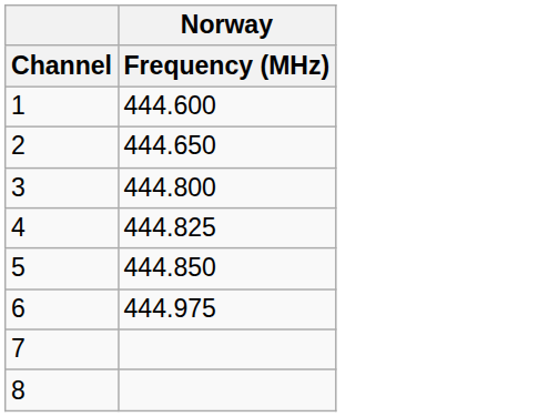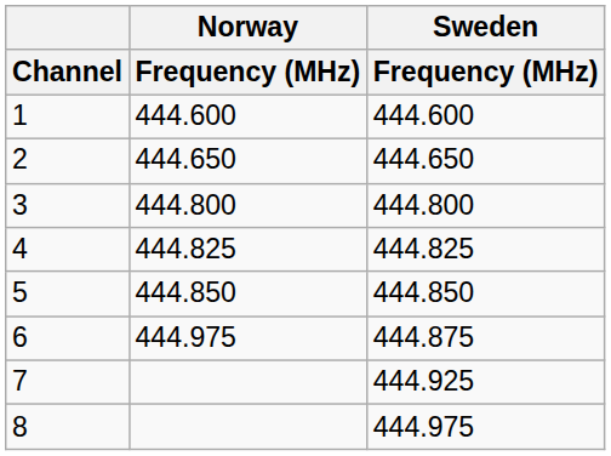 <table class="wikitable">
 <tr>
 <th></th>
 <th>Norway</th>
+<th>Sweden</th>
 </tr>
 <tr>
 <th>Channel</th>
+<th>Frequency (MHz)</th>
 <th>Frequency (MHz)</th>
 </tr>
 <tr>
 <td>1</td>
 <td>444.600</td>
+<td>444.600</td>
 </tr>
 <tr>
 <td>2</td>
+<td>444.650</td>
 <td>444.650</td>
 </tr>
 <tr>
 <td>3</td>
 <td>444.800</td>
+<td>444.800</td>
 </tr>
 <tr>
 <td>4</td>
+<td>444.825</td>
 <td>444.825</td>
 </tr>
 <tr>
 <td>5</td>
 <td>444.850</td>
+<td>444.850</td>
 </tr>
 <tr>
 <td>6</td>
 <td>444.975</td>
+<td>444.875</td>
 </tr>
 <tr>
 <td>7</td>
 <td></td>
+<td>444.925</td>
 </tr>
 <tr>
 <td>8</td>
 <td></td>
+<td>444.975</td>
 </tr>
 </table>
